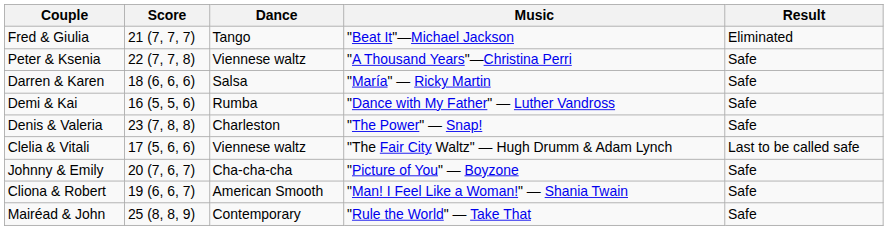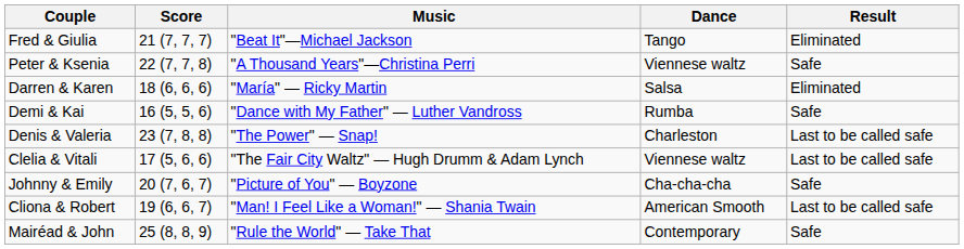 <table class="wikitable" style="width:80%;">
 <tr>
 <th>Couple</th>
 <th>Score</th>
+<th>Music</th>
 <th>Dance</th>
-<th>Music</th>
 <th>Result</th>
 </tr>
 <tr>
 <td>Fred & Giulia</td>
 <td>21 (7, 7, 7)</td>
+<td>"<a href='#'>Beat It</a>"—<a href='#'>Michael Jackson</a></td>
 <td>Tango</td>
-<td>"<a href='#'>Beat It</a>"—<a href='#'>Michael Jackson</a></td>
 <td>Eliminated</td>
 </tr>
 <tr>
 <td>Peter & Ksenia</td>
 <td>22 (7, 7, 8)</td>
+<td>"<a href='#'>A Thousand Years</a>"—<a href='#'>Christina Perri</a></td>
 <td>Viennese waltz</td>
-<td>"<a href='#'>A Thousand Years</a>"—<a href='#'>Christina Perri</a></td>
 <td>Safe</td>
 </tr>
 <tr>
 <td>Darren & Karen</td>
 <td>18 (6, 6, 6)</td>
+<td>"<a href='#'>María</a>" — <a href='#'>Ricky Martin</a></td>
 <td>Salsa</td>
-<td>"<a href='#'>María</a>" — <a href='#'>Ricky Martin</a></td>
-<td>Safe</td>
+<td>Eliminated</td>
 </tr>
 <tr>
 <td>Demi & Kai</td>
 <td>16 (5, 5, 6)</td>
+<td>"<a href='#'>Dance with My Father</a>" — <a href='#'>Luther Vandross</a></td>
 <td>Rumba</td>
-<td>"<a href='#'>Dance with My Father</a>" — <a href='#'>Luther Vandross</a></td>
 <td>Safe</td>
 </tr>
 <tr>
 <td>Denis & Valeria</td>
 <td>23 (7, 8, 8)</td>
+<td>"<a href='#'>The Power</a>" — <a href='#'>Snap!</a></td>
 <td>Charleston</td>
-<td>"<a href='#'>The Power</a>" — <a href='#'>Snap!</a></td>
-<td>Safe</td>
+<td>Last to be called safe</td>
 </tr>
 <tr>
 <td>Clelia & Vitali</td>
 <td>17 (5, 6, 6)</td>
+<td>"The <a href='#'>Fair City</a> Waltz" — Hugh Drumm & Adam Lynch</td>
 <td>Viennese waltz</td>
-<td>"The <a href='#'>Fair City</a> Waltz" — Hugh Drumm & Adam Lynch</td>
 <td>Last to be called safe</td>
 </tr>
 <tr>
 <td>Johnny & Emily</td>
 <td>20 (7, 6, 7)</td>
+<td>"<a href='#'>Picture of You</a>" — <a href='#'>Boyzone</a></td>
 <td>Cha-cha-cha</td>
-<td>"<a href='#'>Picture of You</a>" — <a href='#'>Boyzone</a></td>
 <td>Safe</td>
 </tr>
 <tr>
 <td>Cliona & Robert</td>
 <td>19 (6, 6, 7)</td>
+<td>"<a href='#'>Man! I Feel Like a Woman!</a>" — <a href='#'>Shania Twain</a></td>
 <td>American Smooth</td>
-<td>"<a href='#'>Man! I Feel Like a Woman!</a>" — <a href='#'>Shania Twain</a></td>
-<td>Safe</td>
+<td>Last to be called safe</td>
 </tr>
 <tr>
 <td>Mairéad & John</td>
 <td>25 (8, 8, 9)</td>
+<td>"<a href='#'>Rule the World</a>" — <a href='#'>Take That</a></td>
 <td>Contemporary</td>
-<td>"<a href='#'>Rule the World</a>" — <a href='#'>Take That</a></td>
 <td>Safe</td>
 </tr>
 </table>
